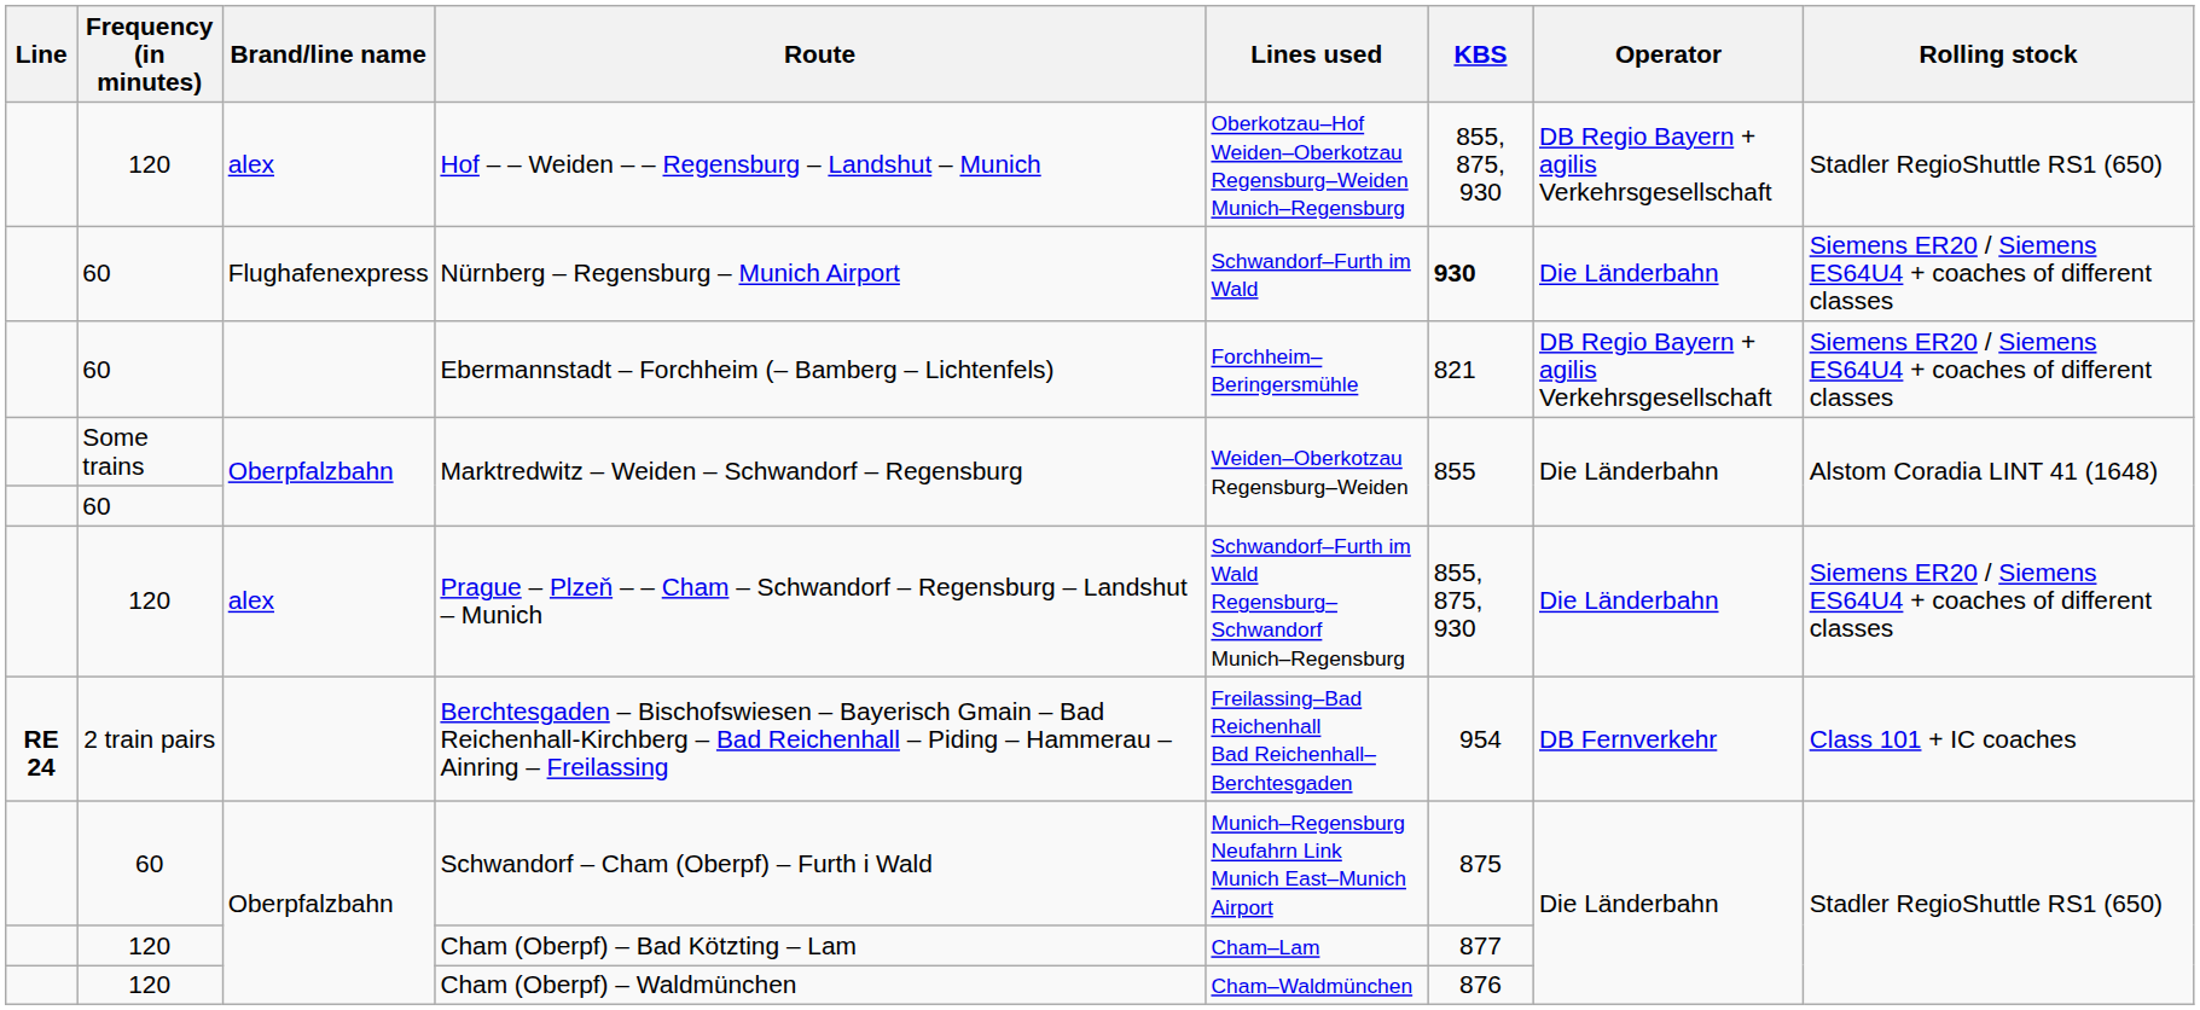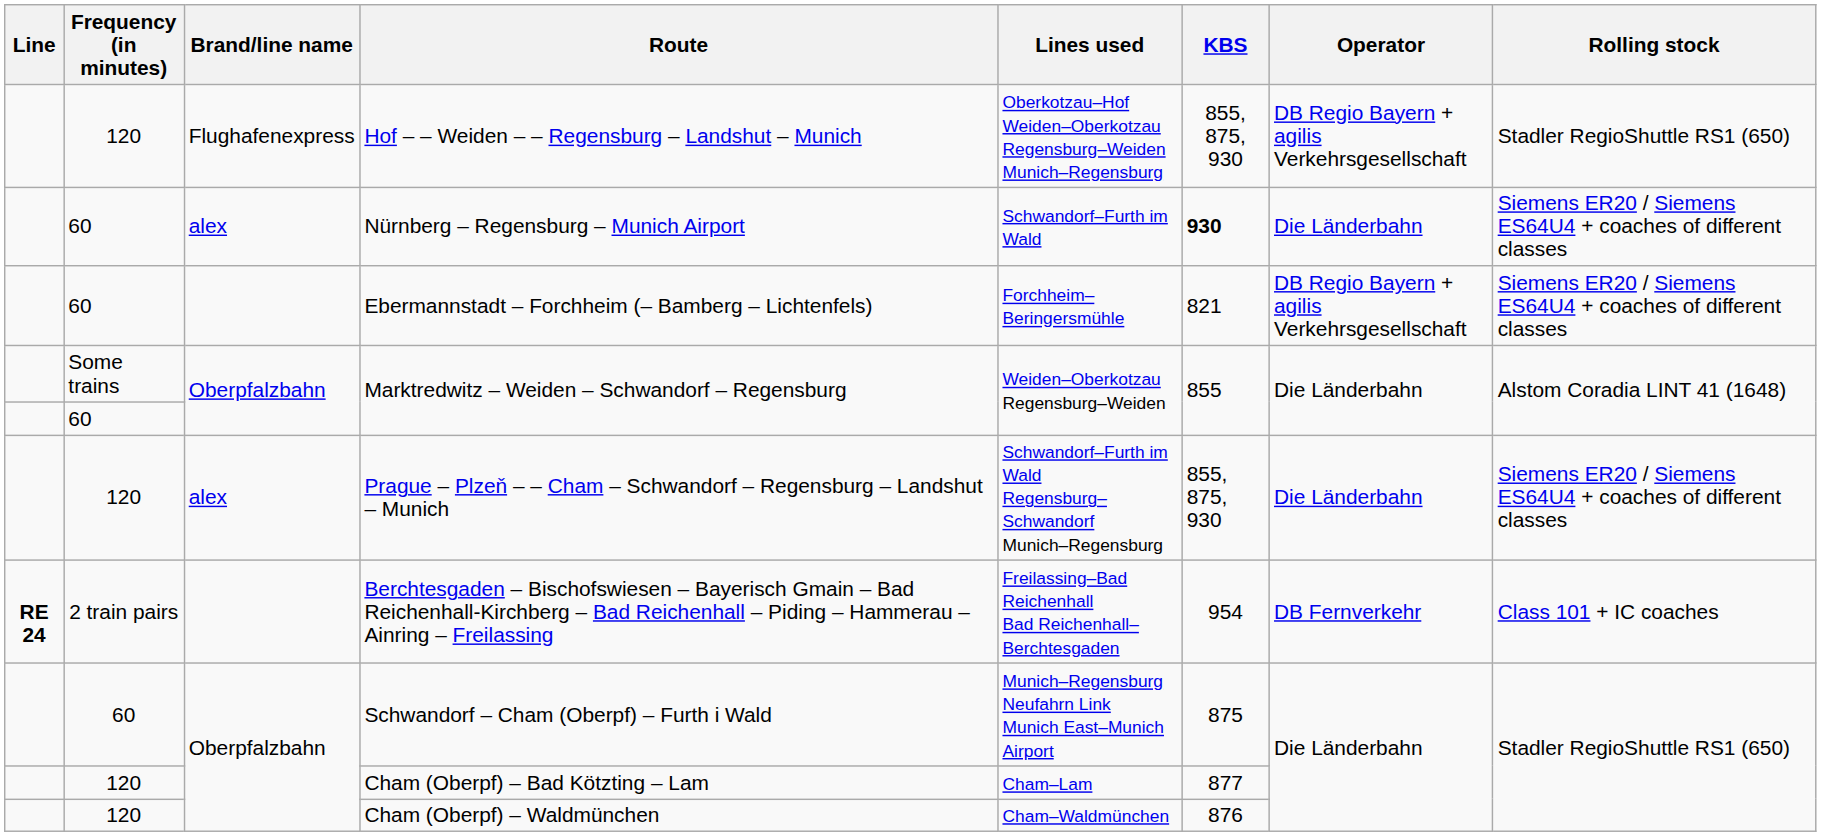 <table class="wikitable sortable" style="font-size:90%">
 <tr class="hintergrundfarbe5">
 <th>Line</th>
 <th>Frequency<br>(in minutes)</th>
 <th>Brand/line name</th>
 <th class="unsortable">Route</th>
 <th class="unsortable">Lines used</th>
 <th><a href='#'>KBS</a></th>
 <th>Operator</th>
 <th>Rolling stock</th>
 </tr>
 <tr id="RE 2">
 <td align="center"></td>
 <td align="center">120</td>
-<td><a href='#'>alex</a></td>
+<td>Flughafenexpress</td>
 <td><a href='#'>Hof</a> –  – Weiden –  – <a href='#'>Regensburg</a> – <a href='#'>Landshut</a> – <a href='#'>Munich</a></td>
 <td><small><a href='#'>Oberkotzau–Hof</a><br><a href='#'>Weiden–Oberkotzau</a><br><a href='#'>Regensburg–Weiden</a><br><a href='#'>Munich–Regensburg</a></small></td>
 <td align="center">855, 875, 930</td>
 <td><a href='#'>DB Regio Bayern</a> +<br><a href='#'>agilis</a> Verkehrsgesellschaft</td>
 <td>Stadler RegioShuttle RS1 (650)</td>
 </tr>
 <tr>
 <td></td>
 <td>60</td>
-<td>Flughafenexpress</td>
+<td><a href='#'>alex</a></td>
 <td>Nürnberg – Regensburg – <a href='#'>Munich Airport</a></td>
 <td><a href='#'><small>Schwandorf–Furth im Wald</small></a></td>
 <td><strong>930</strong></td>
 <td><a href='#'>Die Länderbahn</a></td>
 <td><a href='#'>Siemens ER20</a> / <a href='#'>Siemens ES64U4</a> + coaches of different classes</td>
 </tr>
 <tr>
 <td></td>
 <td>60</td>
 <td></td>
 <td>Ebermannstadt – Forchheim (– Bamberg – Lichtenfels)</td>
 <td><a href='#'><small>Forchheim–Beringersmühle</small></a></td>
 <td>821</td>
 <td><a href='#'>DB Regio Bayern</a> +<br><a href='#'>agilis</a> Verkehrsgesellschaft</td>
 <td><a href='#'>Siemens ER20</a> / <a href='#'>Siemens ES64U4</a> + coaches of different classes</td>
 </tr>
 <tr>
 <td></td>
 <td>Some trains</td>
 <td rowspan="2"><a href='#'>Oberpfalzbahn</a></td>
 <td rowspan="2">Marktredwitz – Weiden – Schwandorf – Regensburg</td>
 <td rowspan="2"><small><a href='#'>Weiden–Oberkotzau</a><br>Regensburg–Weiden</small></td>
 <td rowspan="2">855</td>
 <td rowspan="2">Die Länderbahn</td>
 <td rowspan="2">Alstom Coradia LINT 41 (1648)</td>
 </tr>
 <tr>
 <td></td>
 <td>60</td>
 </tr>
 <tr id="RE 25">
 <td align="center"></td>
 <td align="center">120</td>
 <td><a href='#'>alex</a></td>
 <td><a href='#'>Prague</a> – <a href='#'>Plzeň</a> –  – <a href='#'>Cham</a> – Schwandorf – Regensburg – Landshut – Munich</td>
 <td><small><a href='#'>Schwandorf–Furth im Wald</a><br><a href='#'>Regensburg–Schwandorf</a><br>Munich–Regensburg</small></td>
 <td>855, 875, 930</td>
 <td><a href='#'>Die Länderbahn</a></td>
 <td><a href='#'>Siemens ER20</a> / <a href='#'>Siemens ES64U4</a> + coaches of different classes</td>
 </tr>
 <tr id="RE 24">
 <td align="center"><br><strong>RE 24</strong></td>
 <td align="center">2 train pairs</td>
 <td></td>
 <td><a href='#'>Berchtesgaden</a> – Bischofswiesen – Bayerisch Gmain – Bad Reichenhall-Kirchberg – <a href='#'>Bad Reichenhall</a> – Piding – Hammerau – Ainring – <a href='#'>Freilassing</a></td>
 <td><a href='#'><small>Freilassing–Bad Reichenhall</small></a><br><a href='#'><small>Bad Reichenhall–Berchtesgaden</small></a></td>
 <td align="center">954</td>
 <td><a href='#'>DB Fernverkehr</a></td>
 <td><a href='#'>Class 101</a> + IC coaches</td>
 </tr>
 <tr id="RB 27">
 <td align="center"></td>
 <td align="center">60</td>
 <td rowspan="3">Oberpfalzbahn</td>
 <td>Schwandorf – Cham (Oberpf) – Furth i Wald</td>
 <td><small><a href='#'>Munich–Regensburg</a><br><a href='#'>Neufahrn Link</a><br><a href='#'>Munich East–Munich Airport</a></small></td>
 <td align="center">875</td>
 <td rowspan="3">Die Länderbahn</td>
 <td rowspan="3">Stadler RegioShuttle RS1 (650)</td>
 </tr>
 <tr id="RB 28">
 <td align="center"></td>
 <td align="center">120</td>
 <td>Cham (Oberpf) – Bad Kötzting – Lam</td>
 <td><a href='#'><small>Cham–Lam</small></a></td>
 <td align="center">877</td>
 </tr>
 <tr id="RB 29">
 <td align="center"></td>
 <td align="center">120</td>
 <td>Cham (Oberpf) – Waldmünchen</td>
 <td><a href='#'><small>Cham–Waldmünchen</small></a></td>
 <td align="center">876</td>
 </tr>
 </table>
